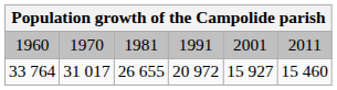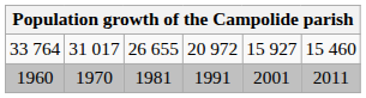 <table class="wikitable center">
 <tr>
 <th colspan="6">Population growth of the Campolide parish </th>
+</tr>
+<tr>
+<td align="center">33 764</td>
+<td align="center">31 017</td>
+<td align="center">26 655</td>
+<td align="center">20 972</td>
+<td align="center">15 927</td>
+<td align="center">15 460</td>
 </tr>
 <tr bgcolor="#C0C0C0">
 <td align="center">1960</td>
 <td align="center">1970</td>
 <td align="center">1981</td>
 <td align="center">1991</td>
 <td align="center">2001</td>
 <td align="center">2011</td>
 </tr>
-<tr>
-<td align="center">33 764</td>
-<td align="center">31 017</td>
-<td align="center">26 655</td>
-<td align="center">20 972</td>
-<td align="center">15 927</td>
-<td align="center">15 460</td>
-</tr>
 </table>
